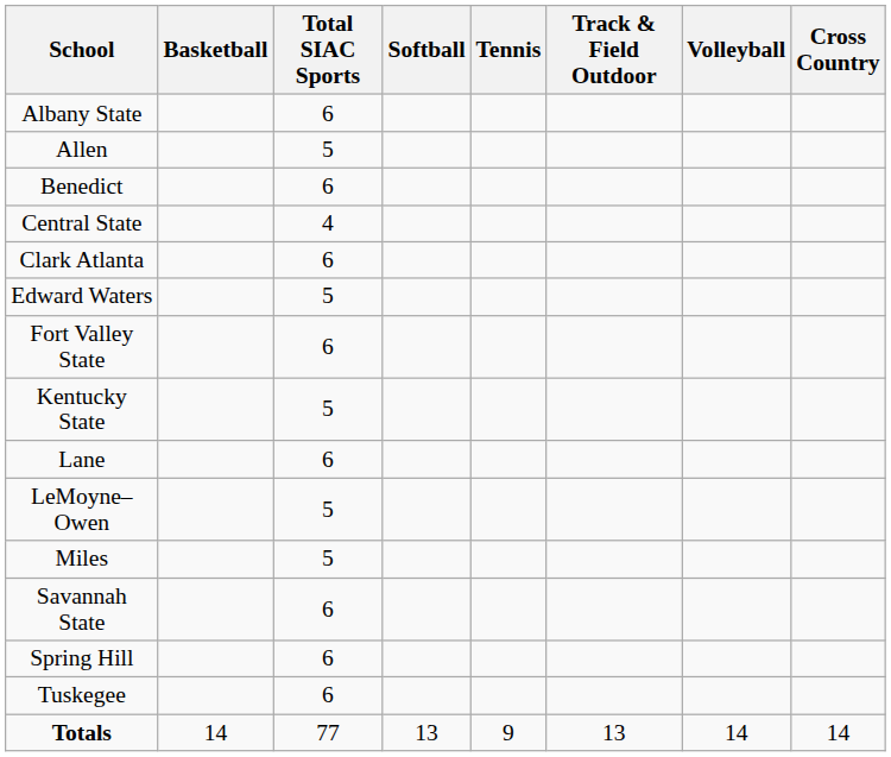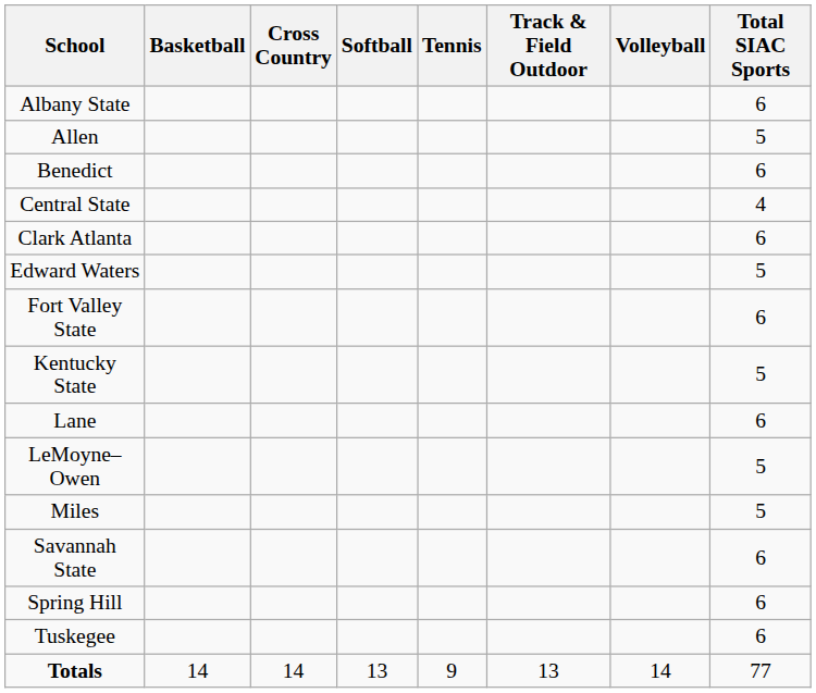 <table class="wikitable" style="text-align:center">
 <tr>
 <th>School</th>
 <th>Basketball</th>
-<th>Total SIAC<br>Sports</th>
+<th>Cross<br>Country</th>
 <th>Softball</th>
 <th>Tennis</th>
 <th>Track & Field<br>Outdoor</th>
 <th>Volleyball</th>
-<th>Cross<br>Country</th>
+<th>Total SIAC<br>Sports</th>
 </tr>
 <tr>
 <td>Albany State</td>
-<td></td>
-<td>6</td>
 <td></td>
 <td></td>
 <td></td>
 <td></td>
 <td></td>
+<td></td>
+<td>6</td>
 </tr>
 <tr>
 <td>Allen</td>
-<td></td>
-<td>5</td>
 <td></td>
 <td></td>
 <td></td>
 <td></td>
 <td></td>
+<td></td>
+<td>5</td>
 </tr>
 <tr>
 <td>Benedict</td>
-<td></td>
-<td>6</td>
 <td></td>
 <td></td>
 <td></td>
 <td></td>
 <td></td>
+<td></td>
+<td>6</td>
 </tr>
 <tr>
 <td>Central State</td>
-<td></td>
-<td>4</td>
 <td></td>
 <td></td>
 <td></td>
 <td></td>
 <td></td>
+<td></td>
+<td>4</td>
 </tr>
 <tr>
 <td>Clark Atlanta</td>
-<td></td>
-<td>6</td>
 <td></td>
 <td></td>
 <td></td>
 <td></td>
 <td></td>
+<td></td>
+<td>6</td>
 </tr>
 <tr>
 <td>Edward Waters</td>
-<td></td>
-<td>5</td>
 <td></td>
 <td></td>
 <td></td>
 <td></td>
 <td></td>
+<td></td>
+<td>5</td>
 </tr>
 <tr>
 <td>Fort Valley State</td>
-<td></td>
-<td>6</td>
 <td></td>
 <td></td>
 <td></td>
 <td></td>
 <td></td>
+<td></td>
+<td>6</td>
 </tr>
 <tr>
 <td>Kentucky State</td>
-<td></td>
-<td>5</td>
 <td></td>
 <td></td>
 <td></td>
 <td></td>
 <td></td>
+<td></td>
+<td>5</td>
 </tr>
 <tr>
 <td>Lane</td>
-<td></td>
-<td>6</td>
 <td></td>
 <td></td>
 <td></td>
 <td></td>
 <td></td>
+<td></td>
+<td>6</td>
 </tr>
 <tr>
 <td>LeMoyne–Owen</td>
-<td></td>
-<td>5</td>
 <td></td>
 <td></td>
 <td></td>
 <td></td>
 <td></td>
+<td></td>
+<td>5</td>
 </tr>
 <tr>
 <td>Miles</td>
-<td></td>
-<td>5</td>
 <td></td>
 <td></td>
 <td></td>
 <td></td>
 <td></td>
+<td></td>
+<td>5</td>
 </tr>
 <tr>
 <td>Savannah State</td>
-<td></td>
-<td>6</td>
 <td></td>
 <td></td>
 <td></td>
 <td></td>
 <td></td>
+<td></td>
+<td>6</td>
 </tr>
 <tr>
 <td>Spring Hill</td>
-<td></td>
-<td>6</td>
 <td></td>
 <td></td>
 <td></td>
 <td></td>
 <td></td>
+<td></td>
+<td>6</td>
 </tr>
 <tr>
 <td>Tuskegee</td>
-<td></td>
-<td>6</td>
 <td></td>
 <td></td>
 <td></td>
 <td></td>
 <td></td>
+<td></td>
+<td>6</td>
 </tr>
 <tr>
 <td><strong>Totals</strong></td>
 <td>14</td>
-<td>77</td>
+<td>14</td>
 <td>13</td>
 <td>9</td>
 <td>13</td>
 <td>14</td>
-<td>14</td>
+<td>77</td>
 </tr>
 </table>
